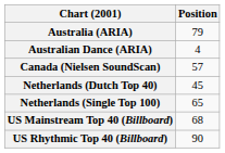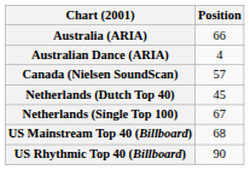 <table class="wikitable sortable plainrowheaders" style="text-align:center">
 <tr>
 <th>Chart (2001)</th>
 <th>Position</th>
 </tr>
 <tr>
 <th scope="row">Australia (ARIA)</th>
-<td>79</td>
+<td>66</td>
 </tr>
 <tr>
 <th scope="row">Australian Dance (ARIA)</th>
 <td>4</td>
 </tr>
 <tr>
 <th scope="row">Canada (Nielsen SoundScan)</th>
 <td>57</td>
 </tr>
 <tr>
 <th scope="row">Netherlands (Dutch Top 40)</th>
 <td>45</td>
 </tr>
 <tr>
 <th scope="row">Netherlands (Single Top 100)</th>
-<td>65</td>
+<td>67</td>
 </tr>
 <tr>
 <th scope="row">US Mainstream Top 40 (<em>Billboard</em>)</th>
 <td>68</td>
 </tr>
 <tr>
 <th scope="row">US Rhythmic Top 40 (<em>Billboard</em>)</th>
 <td>90</td>
 </tr>
 </table>
